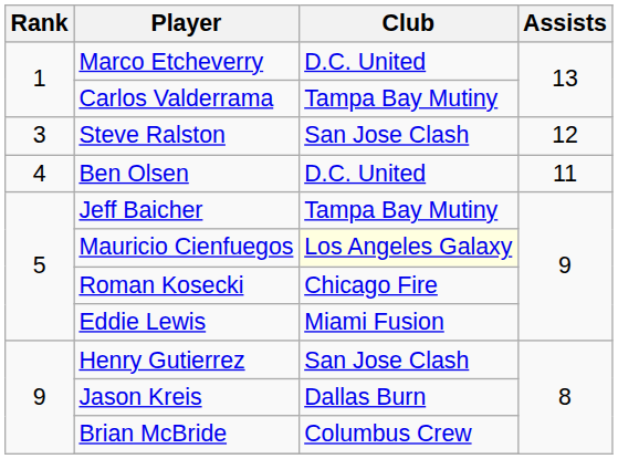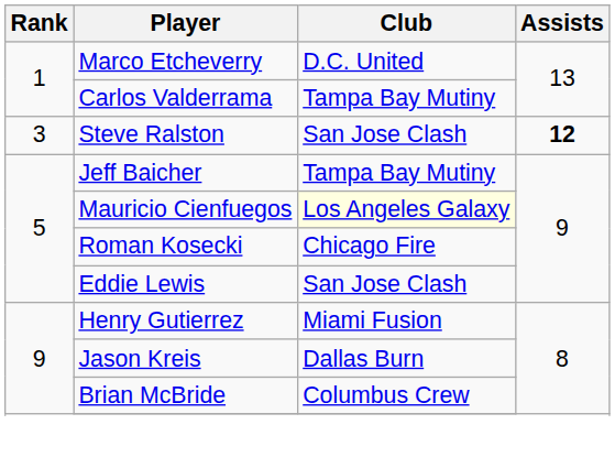 <table class="wikitable" style="text-align:center">
 <tr>
 <th>Rank</th>
 <th>Player</th>
 <th>Club</th>
 <th>Assists</th>
 </tr>
 <tr>
 <td rowspan="2">1</td>
 <td align="left"> <a href='#'>Marco Etcheverry</a></td>
 <td align="left"><a href='#'>D.C. United</a></td>
 <td rowspan="2">13</td>
 </tr>
 <tr>
 <td align="left"> <a href='#'>Carlos Valderrama</a></td>
 <td align="left"><a href='#'>Tampa Bay Mutiny</a></td>
 </tr>
 <tr>
 <td>3</td>
 <td align="left"> <a href='#'>Steve Ralston</a></td>
 <td align="left"><a href='#'>San Jose Clash</a></td>
-<td>12</td>
-</tr>
-<tr>
-<td>4</td>
-<td align="left"> <a href='#'>Ben Olsen</a></td>
-<td align="left"><a href='#'>D.C. United</a></td>
-<td>11</td>
+<td><strong>12</strong></td>
 </tr>
 <tr>
 <td rowspan="4">5</td>
 <td align="left"> <a href='#'>Jeff Baicher</a></td>
 <td align="left"><a href='#'>Tampa Bay Mutiny</a></td>
 <td rowspan="4">9</td>
 </tr>
 <tr>
 <td align="left"> <a href='#'>Mauricio Cienfuegos</a></td>
 <td align="left" style="background: lightyellow;"><a href='#'>Los Angeles Galaxy</a></td>
 </tr>
 <tr>
 <td align="left"> <a href='#'>Roman Kosecki</a></td>
 <td align="left"><a href='#'>Chicago Fire</a></td>
 </tr>
 <tr>
 <td align="left"> <a href='#'>Eddie Lewis</a></td>
-<td align="left"><a href='#'>Miami Fusion</a></td>
+<td align="left"><a href='#'>San Jose Clash</a></td>
 </tr>
 <tr>
 <td rowspan="4">9</td>
 <td align="left"> <a href='#'>Henry Gutierrez</a></td>
-<td align="left"><a href='#'>San Jose Clash</a></td>
+<td align="left"><a href='#'>Miami Fusion</a></td>
 <td rowspan="4">8</td>
 </tr>
 <tr>
 <td align="left"> <a href='#'>Jason Kreis</a></td>
 <td align="left"><a href='#'>Dallas Burn</a></td>
 </tr>
 <tr>
 <td align="left"> <a href='#'>Brian McBride</a></td>
 <td align="left"><a href='#'>Columbus Crew</a></td>
 </tr>
 <tr>
 </tr>
 </table>
